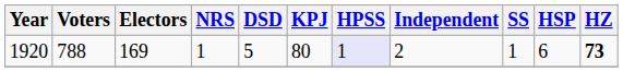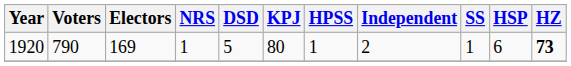 <table class="wikitable sortable sticky-header">
 <tr>
 <th>Year</th>
 <th>Voters</th>
 <th>Electors</th>
 <th><a href='#'>NRS</a></th>
 <th><a href='#'>DSD</a></th>
 <th><a href='#'>KPJ</a></th>
 <th><a href='#'>HPSS</a></th>
 <th><a href='#'>Independent</a></th>
 <th><a href='#'>SS</a></th>
 <th><a href='#'>HSP</a></th>
 <th><a href='#'>HZ</a></th>
 </tr>
 <tr>
 <td>1920</td>
-<td>788</td>
+<td>790</td>
 <td>169</td>
 <td>1</td>
 <td>5</td>
 <td>80</td>
-<td style="background: lavender;">1</td>
+<td>1</td>
 <td>2</td>
 <td>1</td>
 <td>6</td>
 <td><strong>73</strong></td>
 </tr>
 <tr>
 </tr>
 </table>
